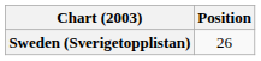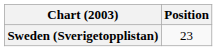 <table class="wikitable plainrowheaders" style="text-align:center;">
 <tr>
 <th scope="col">Chart (2003)</th>
 <th scope="col">Position</th>
 </tr>
 <tr>
 <th scope="row">Sweden (Sverigetopplistan)</th>
-<td>26</td>
+<td>23</td>
 </tr>
 </table>
